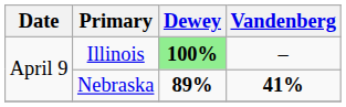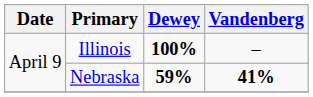 <table class="wikitable" style="text-align:center;">
 <tr>
 <th>Date</th>
 <th>Primary</th>
 <th><a href='#'>Dewey</a></th>
 <th><a href='#'>Vandenberg</a></th>
 </tr>
 <tr>
 <td rowspan="2">April 9</td>
 <td><a href='#'>Illinois</a></td>
-<td style="background: lightgreen;"><strong>100%</strong></td>
+<td><strong>100%</strong></td>
 <td>–</td>
 </tr>
 <tr>
 <td><a href='#'>Nebraska</a></td>
-<td><strong>89%</strong></td>
+<td><strong>59%</strong></td>
 <td><strong>41%</strong></td>
 </tr>
 <tr>
 </tr>
 </table>
